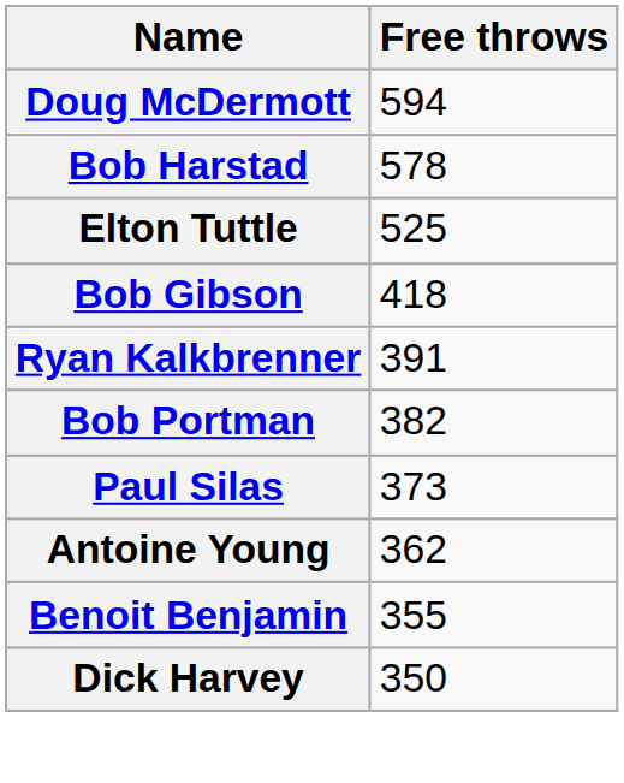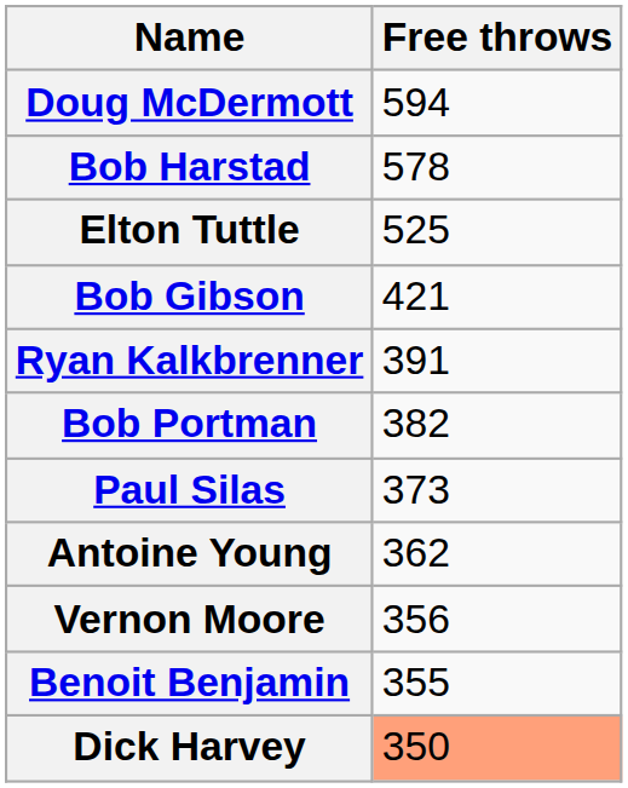 <table class="wikitable plainrowheaders">
 <tr>
 <th>Name</th>
 <th>Free throws</th>
 </tr>
 <tr>
 <th scope="row"><a href='#'>Doug McDermott</a></th>
 <td>594</td>
 </tr>
 <tr>
 <th scope="row"><a href='#'>Bob Harstad</a></th>
 <td>578</td>
 </tr>
 <tr>
 <th scope="row">Elton Tuttle</th>
 <td>525</td>
 </tr>
 <tr>
 <th scope="row"><a href='#'>Bob Gibson</a></th>
-<td>418</td>
+<td>421</td>
 </tr>
 <tr>
 <th scope="row"><a href='#'>Ryan Kalkbrenner</a></th>
 <td>391</td>
 </tr>
 <tr>
 <th scope="row"><a href='#'>Bob Portman</a></th>
 <td>382</td>
 </tr>
 <tr>
 <th scope="row"><a href='#'>Paul Silas</a></th>
 <td>373</td>
 </tr>
 <tr>
 <th scope="row">Antoine Young</th>
 <td>362</td>
 </tr>
 <tr>
+<th scope="row">Vernon Moore</th>
+<td>356</td>
+</tr>
+<tr>
 <th scope="row"><a href='#'>Benoit Benjamin</a></th>
 <td>355</td>
 </tr>
 <tr>
 <th scope="row">Dick Harvey</th>
-<td>350</td>
+<td style="background: lightsalmon;">350</td>
 </tr>
 </table>
